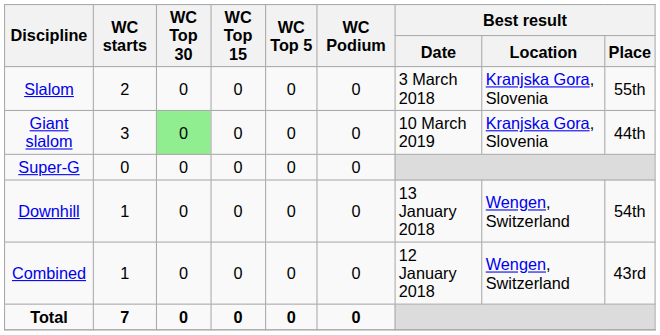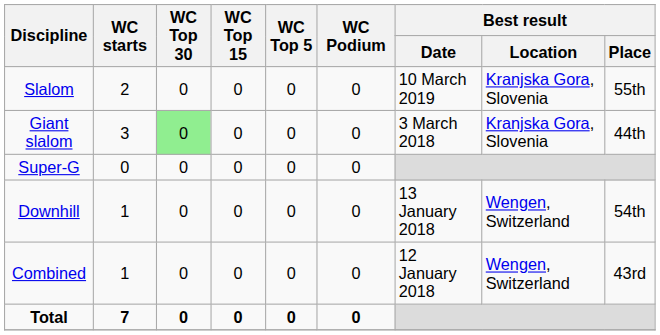 <table class="wikitable" style="text-align:center; font-size:95%;">
 <tr>
 <th rowspan=2>Discipline</th>
 <th rowspan=2>WC starts</th>
 <th rowspan=2>WC Top 30</th>
 <th rowspan=2>WC Top 15</th>
 <th rowspan=2>WC Top 5</th>
 <th rowspan=2>WC Podium</th>
 <th colspan=3>Best result</th>
 </tr>
 <tr>
 <th>Date</th>
 <th>Location</th>
 <th>Place</th>
 </tr>
 <tr>
 <td align=center><a href='#'>Slalom</a></td>
 <td align=center>2</td>
 <td align=center>0</td>
 <td align=center>0</td>
 <td align=center>0</td>
 <td align=center>0</td>
-<td align=left>3 March 2018</td>
+<td align=left>10 March 2019</td>
 <td align=left> <a href='#'>Kranjska Gora</a>, Slovenia</td>
 <td>55th</td>
 </tr>
 <tr>
 <td align=center><a href='#'>Giant slalom</a></td>
 <td align=center>3</td>
 <td align=center style="background: lightgreen;">0</td>
 <td align=center>0</td>
 <td align=center>0</td>
 <td align=center>0</td>
-<td align=left>10 March 2019</td>
+<td align=left>3 March 2018</td>
 <td align=left> <a href='#'>Kranjska Gora</a>, Slovenia</td>
 <td>44th</td>
 </tr>
 <tr>
 <td align=center><a href='#'>Super-G</a></td>
 <td align=center>0</td>
 <td align=center>0</td>
 <td align=center>0</td>
 <td align=center>0</td>
 <td align=center>0</td>
 <td colspan=3 bgcolor=#DCDCDC></td>
 </tr>
 <tr>
 <td align=center><a href='#'>Downhill</a></td>
 <td align=center>1</td>
 <td align=center>0</td>
 <td align=center>0</td>
 <td align=center>0</td>
 <td align=center>0</td>
 <td align=left>13 January 2018</td>
 <td align=left> <a href='#'>Wengen</a>, Switzerland</td>
 <td>54th</td>
 </tr>
 <tr>
 <td align=center><a href='#'>Combined</a></td>
 <td align=center>1</td>
 <td align=center>0</td>
 <td align=center>0</td>
 <td align=center>0</td>
 <td align=center>0</td>
 <td align=left>12 January 2018</td>
 <td align=left> <a href='#'>Wengen</a>, Switzerland</td>
 <td>43rd</td>
 </tr>
 <tr>
 <td align=center><strong>Total</strong></td>
 <td align=center><strong>7</strong></td>
 <td align=center><strong>0</strong></td>
 <td align=center><strong>0</strong></td>
 <td align=center><strong>0</strong></td>
 <td align=center><strong>0</strong></td>
 <td colspan=3 bgcolor=#DCDCDC></td>
 </tr>
 <tr>
 </tr>
 </table>
